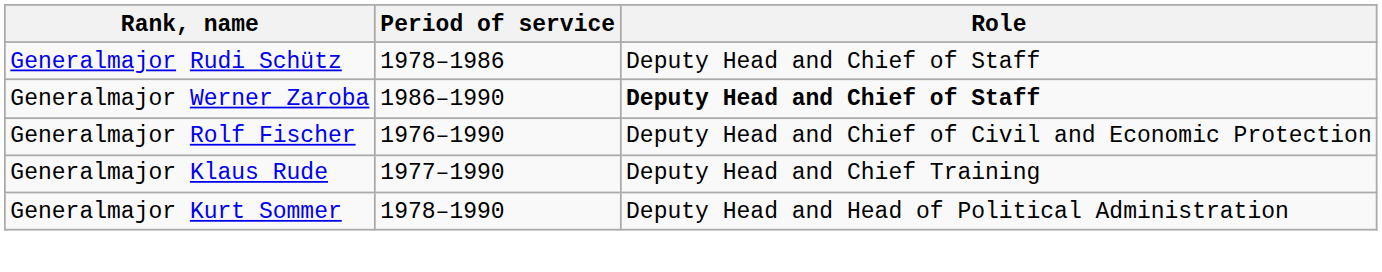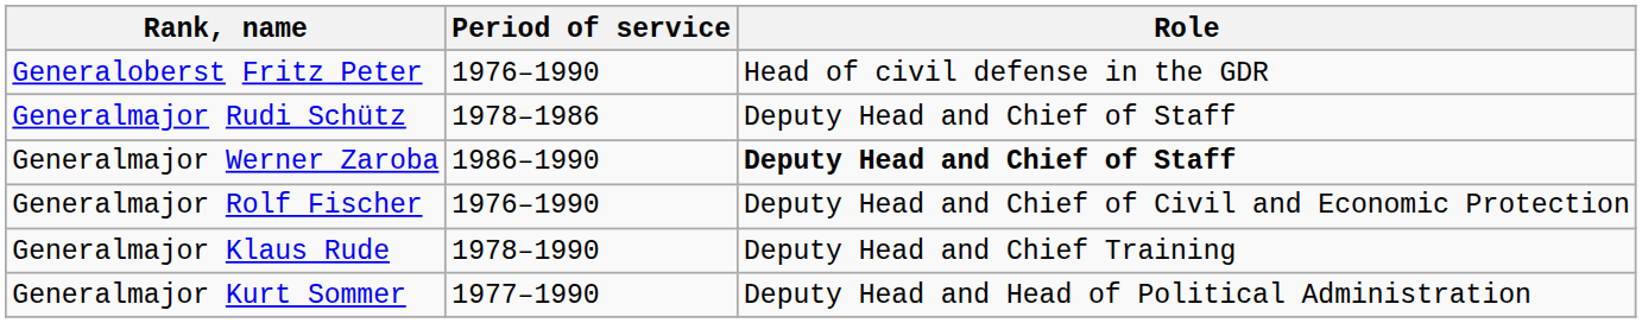 <table class="wikitable" style="text-align:left">
 <tr>
 <th>Rank, name</th>
 <th>Period of service</th>
 <th>Role</th>
+</tr>
+<tr>
+<td><a href='#'>Generaloberst</a> <a href='#'>Fritz Peter</a></td>
+<td>1976–1990</td>
+<td>Head of civil defense in the GDR</td>
 </tr>
 <tr>
 <td><a href='#'>Generalmajor</a> <a href='#'>Rudi Schütz</a></td>
 <td>1978–1986</td>
 <td>Deputy Head and Chief of Staff</td>
 </tr>
 <tr>
 <td>Generalmajor <a href='#'>Werner Zaroba</a></td>
 <td>1986–1990</td>
 <td><strong>Deputy Head and Chief of Staff</strong></td>
 </tr>
 <tr>
 <td>Generalmajor <a href='#'>Rolf Fischer</a></td>
 <td>1976–1990</td>
 <td>Deputy Head and Chief of Civil and Economic Protection</td>
 </tr>
 <tr>
 <td>Generalmajor <a href='#'>Klaus Rude</a></td>
-<td>1977–1990</td>
+<td>1978–1990</td>
 <td>Deputy Head and Chief Training</td>
 </tr>
 <tr>
 <td>Generalmajor <a href='#'>Kurt Sommer</a></td>
-<td>1978–1990</td>
+<td>1977–1990</td>
 <td>Deputy Head and Head of Political Administration</td>
 </tr>
 </table>
